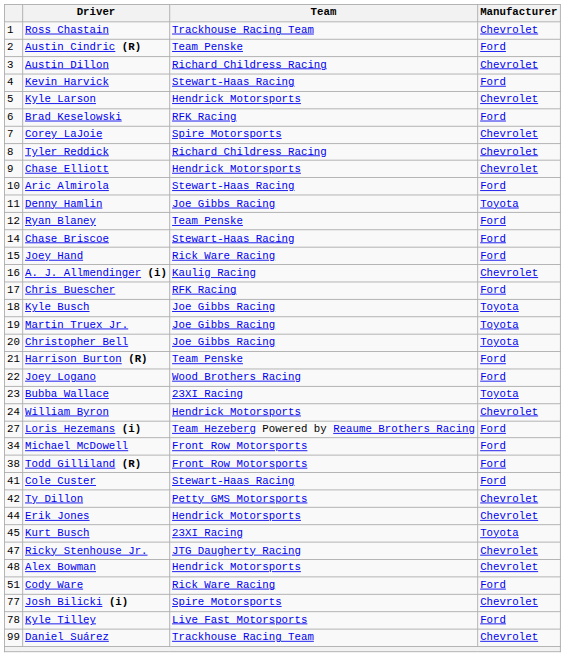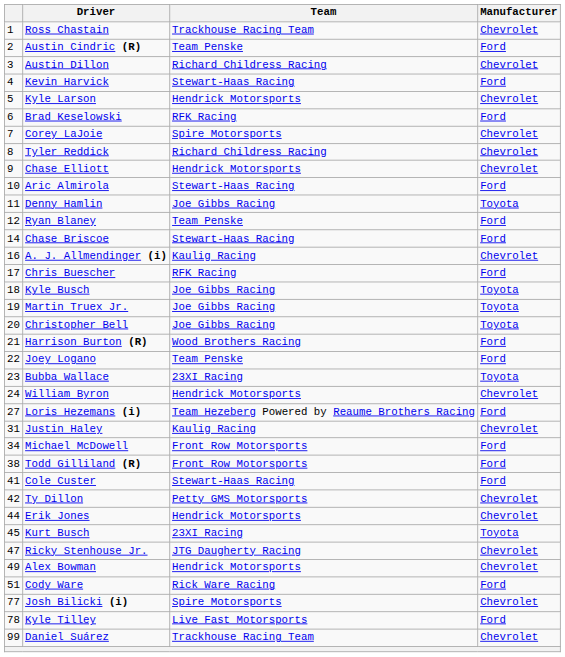 <table class="wikitable" style="font-size:95%">
 <tr>
 <th></th>
 <th>Driver</th>
 <th>Team</th>
 <th>Manufacturer</th>
 </tr>
 <tr>
 <td>1</td>
 <td><a href='#'>Ross Chastain</a></td>
 <td><a href='#'>Trackhouse Racing Team</a></td>
 <td><a href='#'>Chevrolet</a></td>
 </tr>
 <tr>
 <td>2</td>
 <td><a href='#'>Austin Cindric</a> <strong>(R)</strong></td>
 <td><a href='#'>Team Penske</a></td>
 <td><a href='#'>Ford</a></td>
 </tr>
 <tr>
 <td>3</td>
 <td><a href='#'>Austin Dillon</a></td>
 <td><a href='#'>Richard Childress Racing</a></td>
 <td><a href='#'>Chevrolet</a></td>
 </tr>
 <tr>
 <td>4</td>
 <td><a href='#'>Kevin Harvick</a></td>
 <td><a href='#'>Stewart-Haas Racing</a></td>
 <td><a href='#'>Ford</a></td>
 </tr>
 <tr>
 <td>5</td>
 <td><a href='#'>Kyle Larson</a></td>
 <td><a href='#'>Hendrick Motorsports</a></td>
 <td><a href='#'>Chevrolet</a></td>
 </tr>
 <tr>
 <td>6</td>
 <td><a href='#'>Brad Keselowski</a></td>
 <td><a href='#'>RFK Racing</a></td>
 <td><a href='#'>Ford</a></td>
 </tr>
 <tr>
 <td>7</td>
 <td><a href='#'>Corey LaJoie</a></td>
 <td><a href='#'>Spire Motorsports</a></td>
 <td><a href='#'>Chevrolet</a></td>
 </tr>
 <tr>
 <td>8</td>
 <td><a href='#'>Tyler Reddick</a></td>
 <td><a href='#'>Richard Childress Racing</a></td>
 <td><a href='#'>Chevrolet</a></td>
 </tr>
 <tr>
 <td>9</td>
 <td><a href='#'>Chase Elliott</a></td>
 <td><a href='#'>Hendrick Motorsports</a></td>
 <td><a href='#'>Chevrolet</a></td>
 </tr>
 <tr>
 <td>10</td>
 <td><a href='#'>Aric Almirola</a></td>
 <td><a href='#'>Stewart-Haas Racing</a></td>
 <td><a href='#'>Ford</a></td>
 </tr>
 <tr>
 <td>11</td>
 <td><a href='#'>Denny Hamlin</a></td>
 <td><a href='#'>Joe Gibbs Racing</a></td>
 <td><a href='#'>Toyota</a></td>
 </tr>
 <tr>
 <td>12</td>
 <td><a href='#'>Ryan Blaney</a></td>
 <td><a href='#'>Team Penske</a></td>
 <td><a href='#'>Ford</a></td>
 </tr>
 <tr>
 <td>14</td>
 <td><a href='#'>Chase Briscoe</a></td>
 <td><a href='#'>Stewart-Haas Racing</a></td>
 <td><a href='#'>Ford</a></td>
 </tr>
 <tr>
-<td>15</td>
-<td><a href='#'>Joey Hand</a></td>
-<td><a href='#'>Rick Ware Racing</a></td>
-<td><a href='#'>Ford</a></td>
-</tr>
-<tr>
 <td>16</td>
 <td><a href='#'>A. J. Allmendinger</a> <strong>(i)</strong></td>
 <td><a href='#'>Kaulig Racing</a></td>
 <td><a href='#'>Chevrolet</a></td>
 </tr>
 <tr>
 <td>17</td>
 <td><a href='#'>Chris Buescher</a></td>
 <td><a href='#'>RFK Racing</a></td>
 <td><a href='#'>Ford</a></td>
 </tr>
 <tr>
 <td>18</td>
 <td><a href='#'>Kyle Busch</a></td>
 <td><a href='#'>Joe Gibbs Racing</a></td>
 <td><a href='#'>Toyota</a></td>
 </tr>
 <tr>
 <td>19</td>
 <td><a href='#'>Martin Truex Jr.</a></td>
 <td><a href='#'>Joe Gibbs Racing</a></td>
 <td><a href='#'>Toyota</a></td>
 </tr>
 <tr>
 <td>20</td>
 <td><a href='#'>Christopher Bell</a></td>
 <td><a href='#'>Joe Gibbs Racing</a></td>
 <td><a href='#'>Toyota</a></td>
 </tr>
 <tr>
 <td>21</td>
 <td><a href='#'>Harrison Burton</a> <strong>(R)</strong></td>
-<td><a href='#'>Team Penske</a></td>
+<td><a href='#'>Wood Brothers Racing</a></td>
 <td><a href='#'>Ford</a></td>
 </tr>
 <tr>
 <td>22</td>
 <td><a href='#'>Joey Logano</a></td>
-<td><a href='#'>Wood Brothers Racing</a></td>
+<td><a href='#'>Team Penske</a></td>
 <td><a href='#'>Ford</a></td>
 </tr>
 <tr>
 <td>23</td>
 <td><a href='#'>Bubba Wallace</a></td>
 <td><a href='#'>23XI Racing</a></td>
 <td><a href='#'>Toyota</a></td>
 </tr>
 <tr>
 <td>24</td>
 <td><a href='#'>William Byron</a></td>
 <td><a href='#'>Hendrick Motorsports</a></td>
 <td><a href='#'>Chevrolet</a></td>
 </tr>
 <tr>
 <td>27</td>
 <td><a href='#'>Loris Hezemans</a> <strong>(i)</strong></td>
 <td><a href='#'>Team Hezeberg</a> Powered by <a href='#'>Reaume Brothers Racing</a></td>
 <td><a href='#'>Ford</a></td>
+</tr>
+<tr>
+<td>31</td>
+<td><a href='#'>Justin Haley</a></td>
+<td><a href='#'>Kaulig Racing</a></td>
+<td><a href='#'>Chevrolet</a></td>
 </tr>
 <tr>
 <td>34</td>
 <td><a href='#'>Michael McDowell</a></td>
 <td><a href='#'>Front Row Motorsports</a></td>
 <td><a href='#'>Ford</a></td>
 </tr>
 <tr>
 <td>38</td>
 <td><a href='#'>Todd Gilliland</a> <strong>(R)</strong></td>
 <td><a href='#'>Front Row Motorsports</a></td>
 <td><a href='#'>Ford</a></td>
 </tr>
 <tr>
 <td>41</td>
 <td><a href='#'>Cole Custer</a></td>
 <td><a href='#'>Stewart-Haas Racing</a></td>
 <td><a href='#'>Ford</a></td>
 </tr>
 <tr>
 <td>42</td>
 <td><a href='#'>Ty Dillon</a></td>
 <td><a href='#'>Petty GMS Motorsports</a></td>
 <td><a href='#'>Chevrolet</a></td>
 </tr>
 <tr>
 <td>44</td>
 <td><a href='#'>Erik Jones</a></td>
 <td><a href='#'>Hendrick Motorsports</a></td>
 <td><a href='#'>Chevrolet</a></td>
 </tr>
 <tr>
 <td>45</td>
 <td><a href='#'>Kurt Busch</a></td>
 <td><a href='#'>23XI Racing</a></td>
 <td><a href='#'>Toyota</a></td>
 </tr>
 <tr>
 <td>47</td>
 <td><a href='#'>Ricky Stenhouse Jr.</a></td>
 <td><a href='#'>JTG Daugherty Racing</a></td>
 <td><a href='#'>Chevrolet</a></td>
 </tr>
 <tr>
-<td>48</td>
+<td>49</td>
 <td><a href='#'>Alex Bowman</a></td>
 <td><a href='#'>Hendrick Motorsports</a></td>
 <td><a href='#'>Chevrolet</a></td>
 </tr>
 <tr>
 <td>51</td>
 <td><a href='#'>Cody Ware</a></td>
 <td><a href='#'>Rick Ware Racing</a></td>
 <td><a href='#'>Ford</a></td>
 </tr>
 <tr>
 <td>77</td>
 <td><a href='#'>Josh Bilicki</a> <strong>(i)</strong></td>
 <td><a href='#'>Spire Motorsports</a></td>
 <td><a href='#'>Chevrolet</a></td>
 </tr>
 <tr>
 <td>78</td>
 <td><a href='#'>Kyle Tilley</a></td>
 <td><a href='#'>Live Fast Motorsports</a></td>
 <td><a href='#'>Ford</a></td>
 </tr>
 <tr>
 <td>99</td>
 <td><a href='#'>Daniel Suárez</a></td>
 <td><a href='#'>Trackhouse Racing Team</a></td>
 <td><a href='#'>Chevrolet</a></td>
 </tr>
 <tr>
 <th colspan="4"></th>
 </tr>
 </table>
